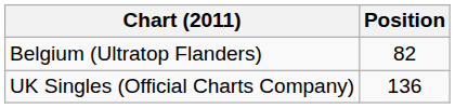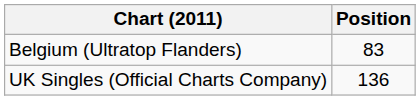 <table class="wikitable sortable">
 <tr>
 <th>Chart (2011)</th>
 <th>Position</th>
 </tr>
 <tr>
 <td>Belgium (Ultratop Flanders)</td>
-<td align="center">82</td>
+<td align="center">83</td>
 </tr>
 <tr>
 <td>UK Singles (Official Charts Company)</td>
 <td align="center">136</td>
 </tr>
 </table>
